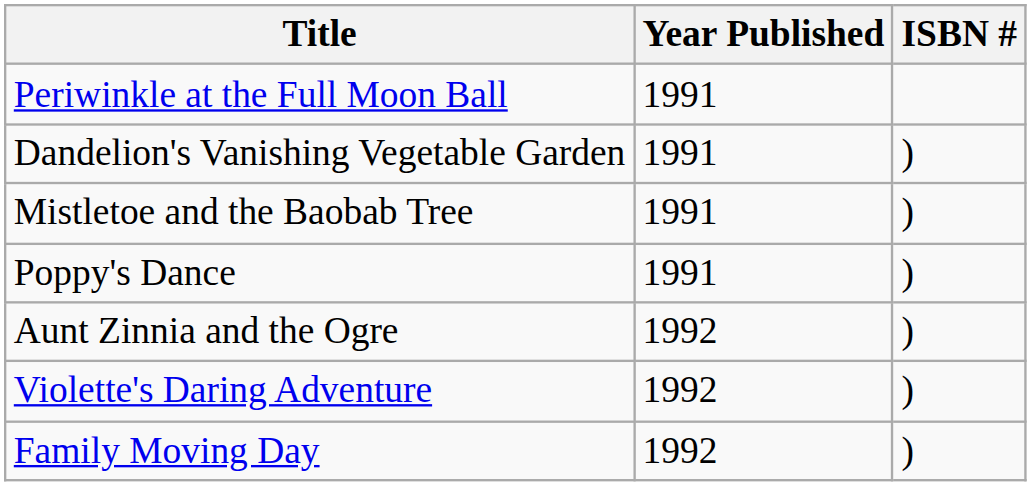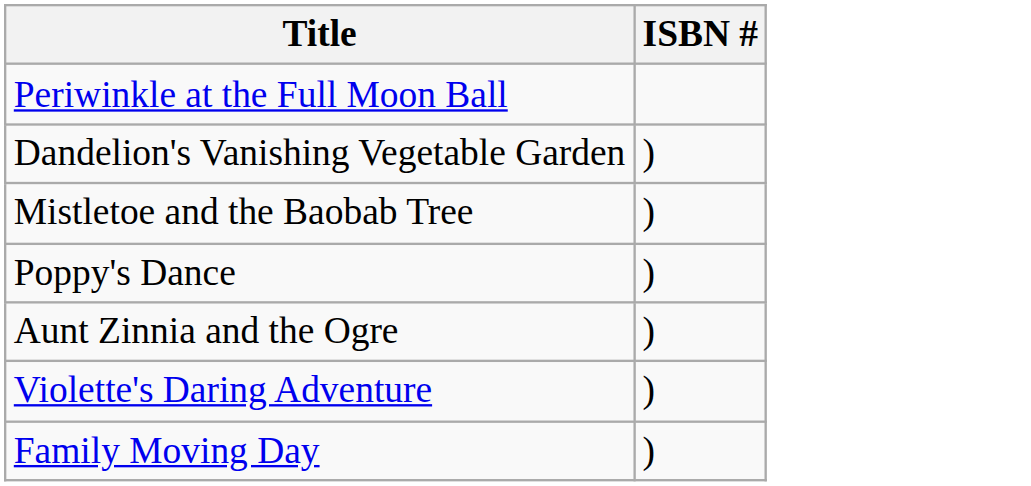 <table class="wikitable">
 <tr>
 <th>Title</th>
-<th>Year Published</th>
 <th>ISBN #</th>
 </tr>
 <tr>
 <td><a href='#'>Periwinkle at the Full Moon Ball</a></td>
-<td>1991</td>
 <td></td>
 </tr>
 <tr>
 <td>Dandelion's Vanishing Vegetable Garden</td>
-<td>1991</td>
 <td>)</td>
 </tr>
 <tr>
 <td>Mistletoe and the Baobab Tree</td>
-<td>1991</td>
 <td>)</td>
 </tr>
 <tr>
 <td>Poppy's Dance</td>
-<td>1991</td>
 <td>)</td>
 </tr>
 <tr>
 <td>Aunt Zinnia and the Ogre</td>
-<td>1992</td>
 <td>)</td>
 </tr>
 <tr>
 <td><a href='#'>Violette's Daring Adventure</a></td>
-<td>1992</td>
 <td>)</td>
 </tr>
 <tr>
 <td><a href='#'>Family Moving Day</a></td>
-<td>1992</td>
 <td>)</td>
 </tr>
 </table>
